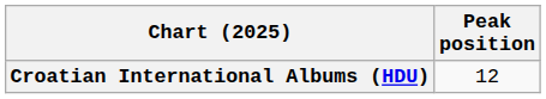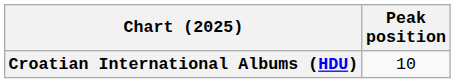 <table class="wikitable plainrowheaders" style="text-align:center">
 <tr>
 <th scope="col">Chart (2025)</th>
 <th scope="col">Peak<br>position</th>
 </tr>
 <tr>
 <th scope="row">Croatian International Albums (<a href='#'>HDU</a>)</th>
-<td>12</td>
+<td>10</td>
 </tr>
 </table>
